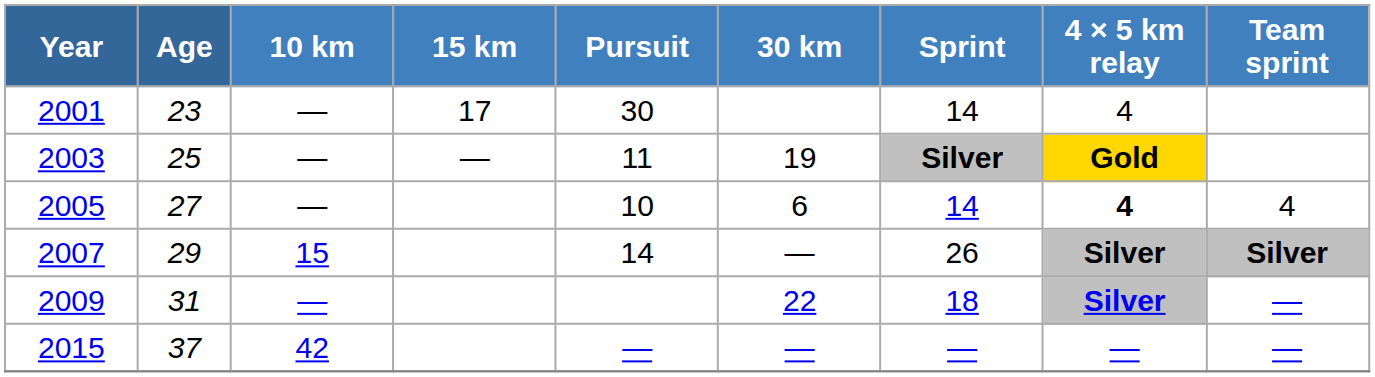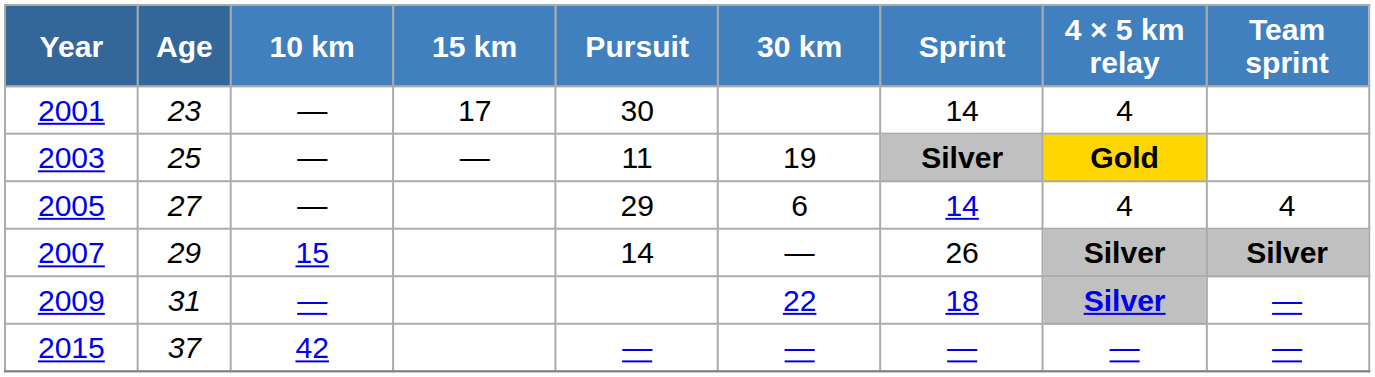 <table class="wikitable" style="font-size:95%; text-align:center; border:grey solid 1px; border-collapse:collapse; background:#ffffff;">
 <tr>
 <th style="background-color:#369; color:white; width:60px;"> Year </th>
 <th style="background-color:#369; color:white; width:40px;"> Age </th>
 <th style="background-color:#4180be; color:white; width:75px;"> 10 km </th>
 <th style="background-color:#4180be; color:white; width:75px;"> 15 km </th>
 <th style="background-color:#4180be; color:white; width:75px;"> Pursuit </th>
 <th style="background-color:#4180be; color:white; width:75px;"> 30 km </th>
 <th style="background-color:#4180be; color:white; width:75px;"> Sprint </th>
 <th style="background-color:#4180be; color:white; width:75px;"> 4 × 5 km <br> relay </th>
 <th style="background-color:#4180be; color:white; width:75px;"> Team <br> sprint </th>
 </tr>
 <tr>
 <td><a href='#'>2001</a></td>
 <td><em>23</em></td>
 <td>—</td>
 <td>17</td>
 <td>30</td>
 <td></td>
 <td>14</td>
 <td>4</td>
 <td></td>
 </tr>
 <tr>
 <td><a href='#'>2003</a></td>
 <td><em>25</em></td>
 <td>—</td>
 <td>—</td>
 <td>11</td>
 <td>19</td>
 <td style="background:silver;"><strong>Silver</strong></td>
 <td style="background:gold;"><strong>Gold</strong></td>
 <td></td>
 </tr>
 <tr>
 <td><a href='#'>2005</a></td>
 <td><em>27</em></td>
 <td>—</td>
 <td></td>
-<td>10</td>
+<td>29</td>
 <td>6</td>
 <td><a href='#'>14</a></td>
-<td><strong>4</strong></td>
+<td>4</td>
 <td>4</td>
 </tr>
 <tr>
 <td><a href='#'>2007</a></td>
 <td><em>29</em></td>
 <td><a href='#'>15</a></td>
 <td></td>
 <td>14</td>
 <td>—</td>
 <td>26</td>
 <td style="background:silver;"><strong>Silver</strong></td>
 <td style="background:silver;"><strong>Silver</strong></td>
 </tr>
 <tr>
 <td><a href='#'>2009</a></td>
 <td><em>31</em></td>
 <td><a href='#'>—</a></td>
 <td></td>
 <td><a href='#'></a></td>
 <td><a href='#'>22</a></td>
 <td><a href='#'>18</a></td>
 <td style="background:silver;"><a href='#'><strong>Silver</strong></a></td>
 <td><a href='#'>—</a></td>
 </tr>
 <tr>
 <td><a href='#'>2015</a></td>
 <td><em>37</em></td>
 <td><a href='#'>42</a></td>
 <td></td>
 <td><a href='#'>—</a></td>
 <td><a href='#'>—</a></td>
 <td><a href='#'>—</a></td>
 <td><a href='#'>—</a></td>
 <td><a href='#'>—</a></td>
 </tr>
 <tr>
 </tr>
 </table>
